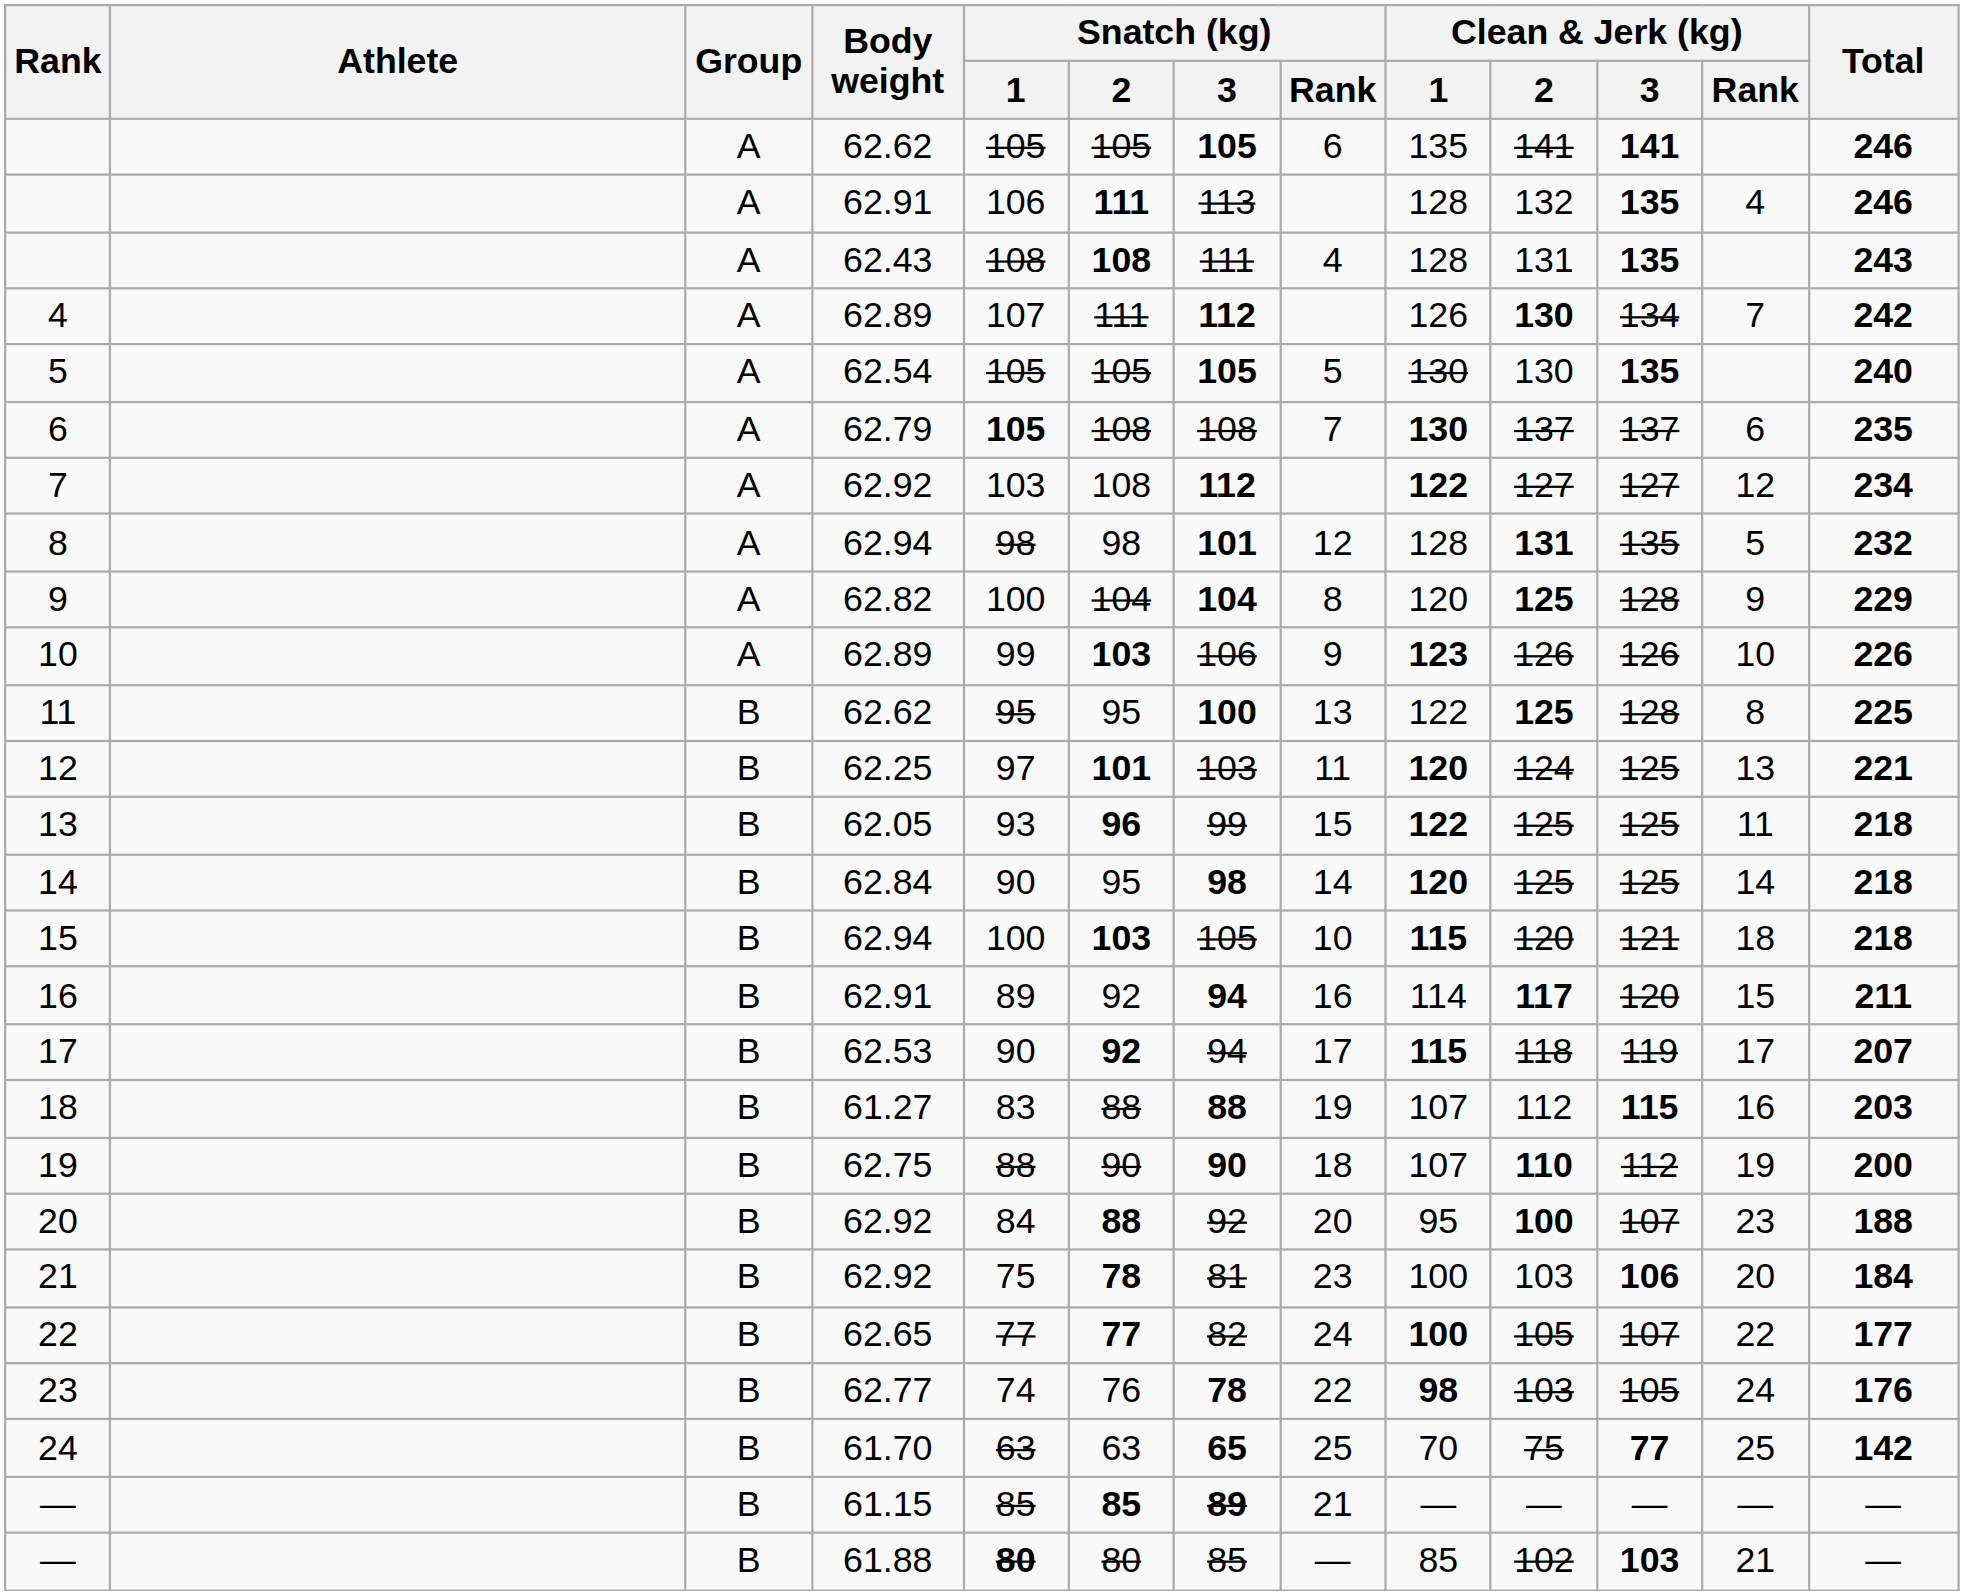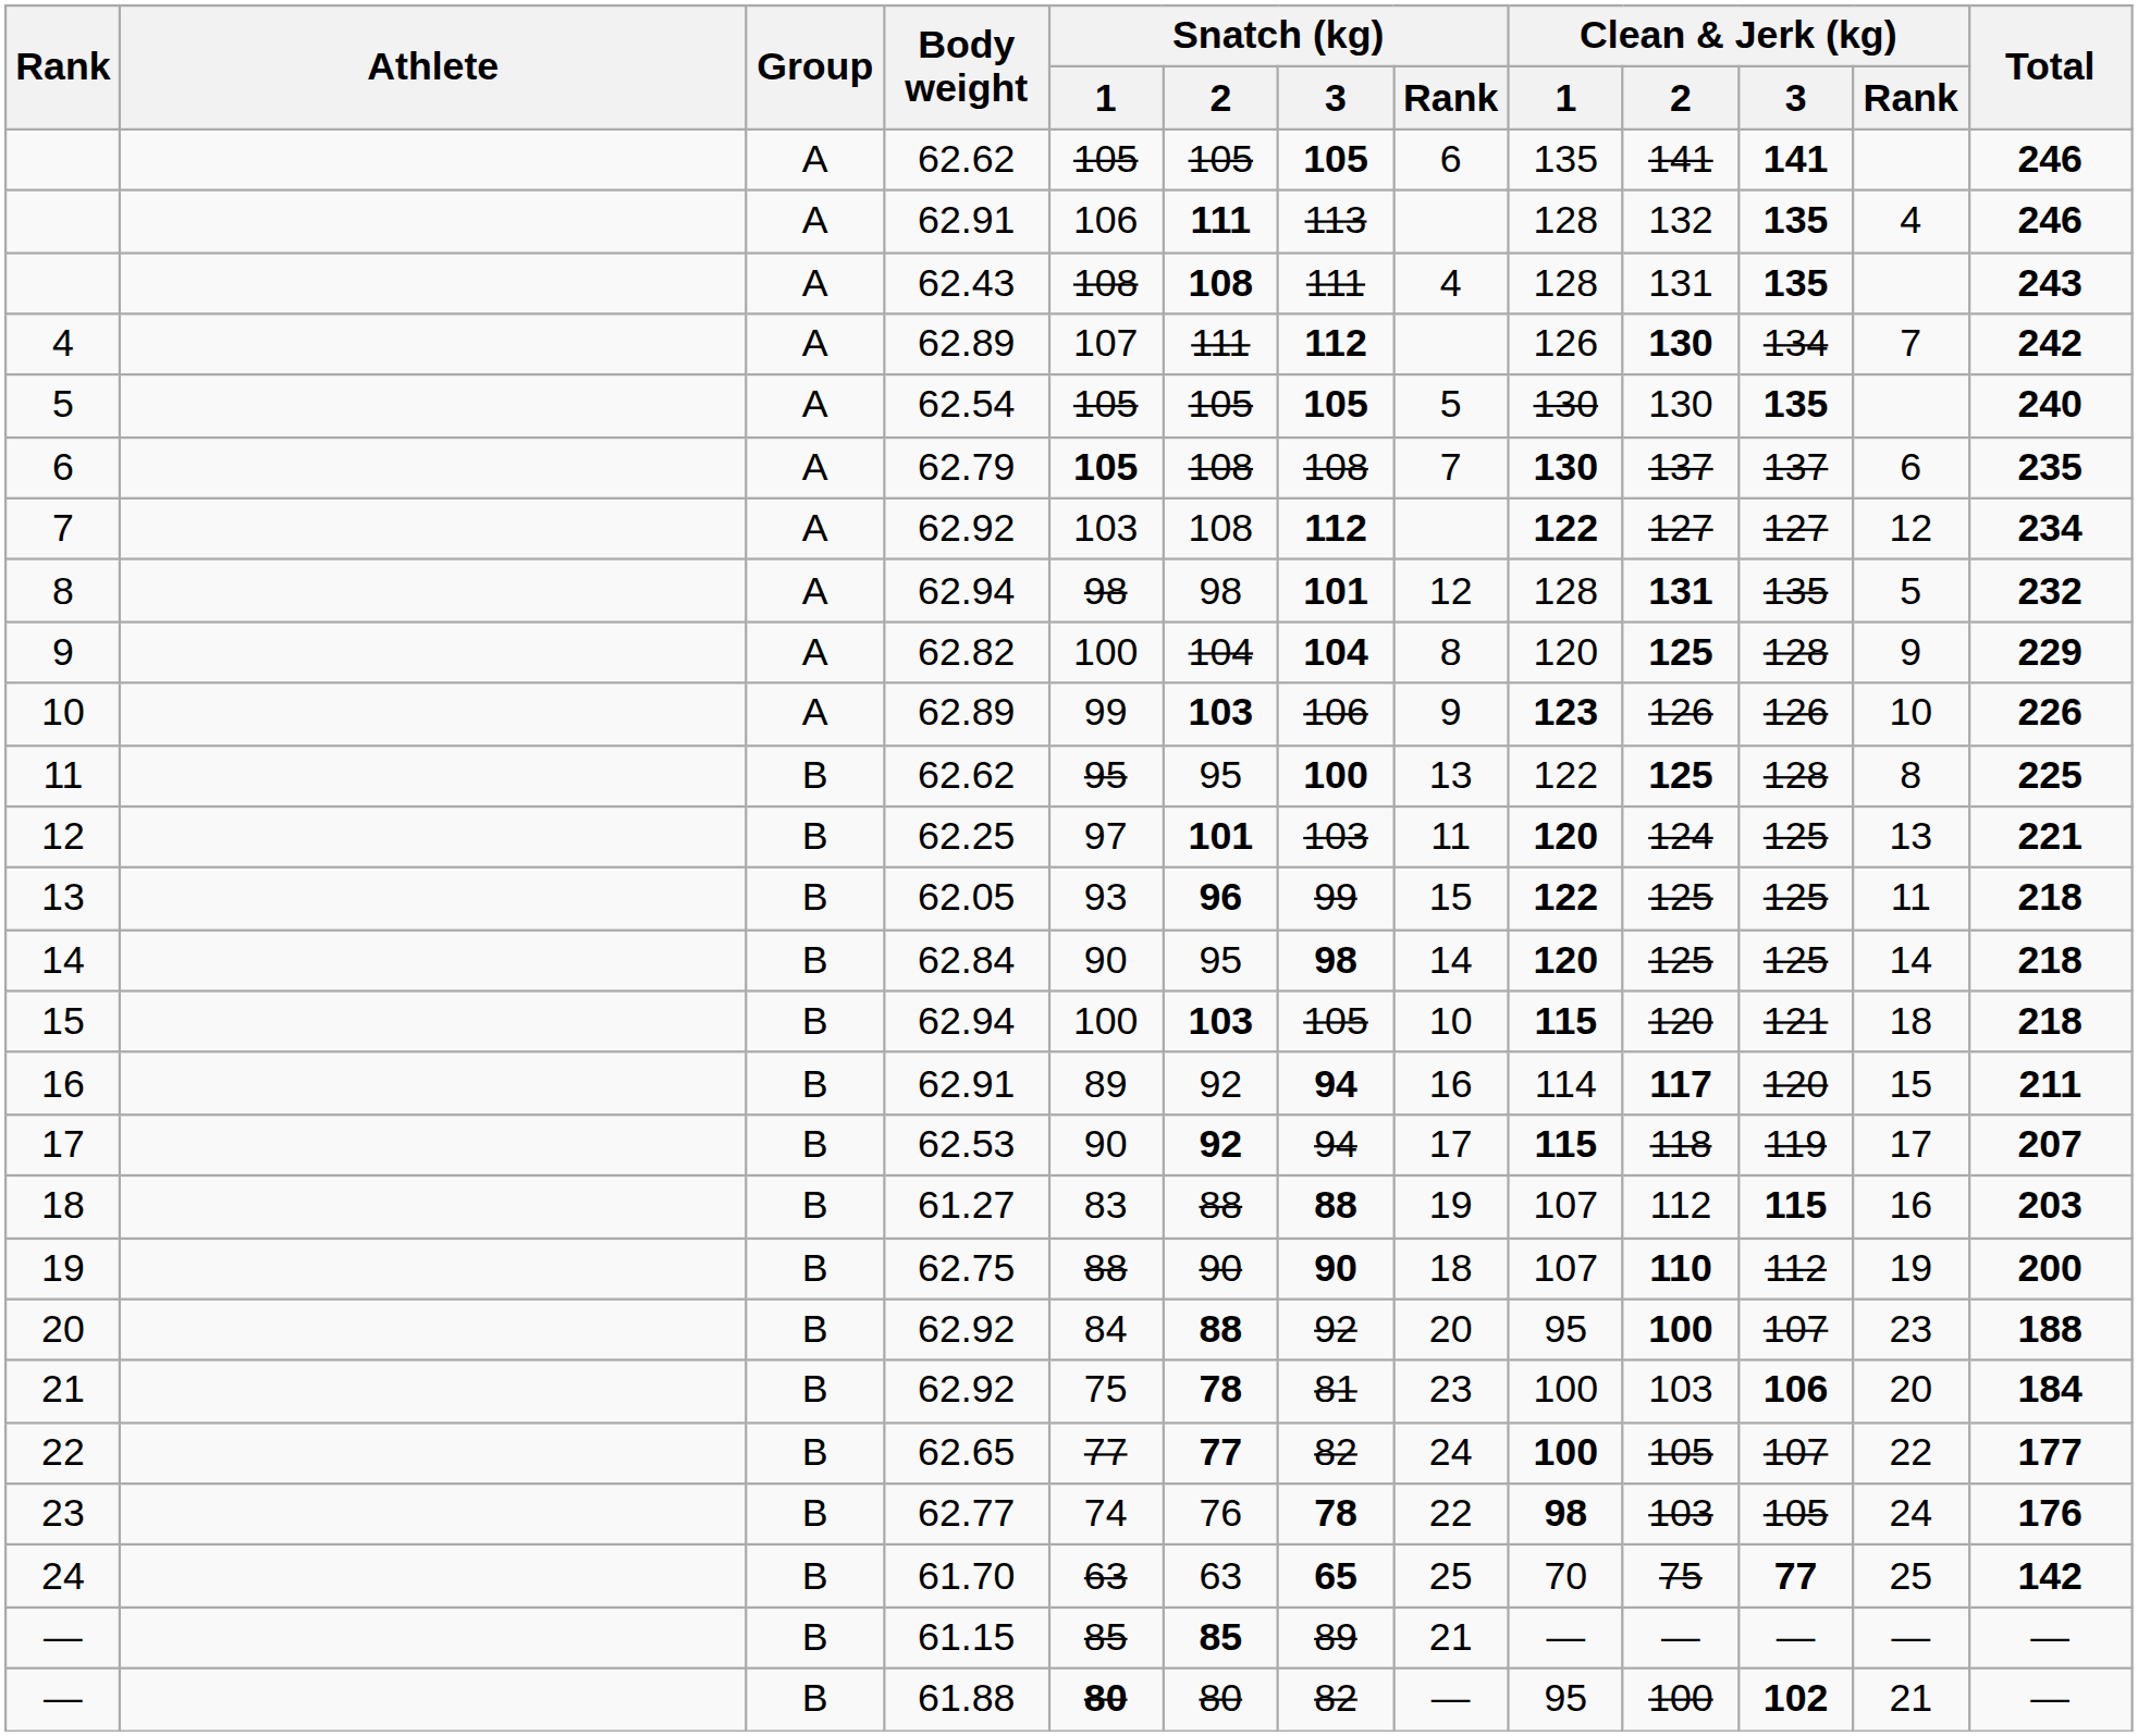 <table class = "wikitable" style="text-align:center;">
 <tr>
 <th rowspan=2 width=40>Rank</th>
 <th rowspan=2 width=250>Athlete</th>
 <th rowspan=2 width=50>Group</th>
 <th rowspan=2 width=60>Body weight</th>
 <th colspan=4>Snatch (kg)</th>
 <th colspan=4>Clean & Jerk (kg)</th>
 <th rowspan=2 width=60>Total</th>
 </tr>
 <tr>
 <th width=40>1</th>
 <th width=40>2</th>
 <th width=40>3</th>
 <th width=40>Rank</th>
 <th width=40>1</th>
 <th width=40>2</th>
 <th width=40>3</th>
 <th width=40>Rank</th>
 </tr>
 <tr>
 <td></td>
 <td align=left></td>
 <td>A</td>
 <td>62.62</td>
 <td><s>105 </s></td>
 <td><s>105 </s></td>
 <td><strong>105</strong></td>
 <td>6</td>
 <td>135</td>
 <td><s>141 </s></td>
 <td><strong>141</strong></td>
 <td></td>
 <td><strong>246</strong></td>
 </tr>
 <tr>
 <td></td>
 <td align=left></td>
 <td>A</td>
 <td>62.91</td>
 <td>106</td>
 <td><strong>111</strong></td>
 <td><s>113 </s></td>
 <td></td>
 <td>128</td>
 <td>132</td>
 <td><strong>135</strong></td>
 <td>4</td>
 <td><strong>246</strong></td>
 </tr>
 <tr>
 <td></td>
 <td align=left></td>
 <td>A</td>
 <td>62.43</td>
 <td><s>108 </s></td>
 <td><strong>108</strong></td>
 <td><s>111 </s></td>
 <td>4</td>
 <td>128</td>
 <td>131</td>
 <td><strong>135</strong></td>
 <td></td>
 <td><strong>243</strong></td>
 </tr>
 <tr>
 <td>4</td>
 <td align=left></td>
 <td>A</td>
 <td>62.89</td>
 <td>107</td>
 <td><s>111 </s></td>
 <td><strong>112</strong></td>
 <td></td>
 <td>126</td>
 <td><strong>130</strong></td>
 <td><s>134 </s></td>
 <td>7</td>
 <td><strong>242</strong></td>
 </tr>
 <tr>
 <td>5</td>
 <td align=left></td>
 <td>A</td>
 <td>62.54</td>
 <td><s>105 </s></td>
 <td><s>105 </s></td>
 <td><strong>105</strong></td>
 <td>5</td>
 <td><s>130 </s></td>
 <td>130</td>
 <td><strong>135</strong></td>
 <td></td>
 <td><strong>240</strong></td>
 </tr>
 <tr>
 <td>6</td>
 <td align=left></td>
 <td>A</td>
 <td>62.79</td>
 <td><strong>105</strong></td>
 <td><s>108 </s></td>
 <td><s>108 </s></td>
 <td>7</td>
 <td><strong>130</strong></td>
 <td><s>137 </s></td>
 <td><s>137 </s></td>
 <td>6</td>
 <td><strong>235</strong></td>
 </tr>
 <tr>
 <td>7</td>
 <td align=left></td>
 <td>A</td>
 <td>62.92</td>
 <td>103</td>
 <td>108</td>
 <td><strong>112</strong></td>
 <td></td>
 <td><strong>122</strong></td>
 <td><s>127 </s></td>
 <td><s>127 </s></td>
 <td>12</td>
 <td><strong>234</strong></td>
 </tr>
 <tr>
 <td>8</td>
 <td align=left></td>
 <td>A</td>
 <td>62.94</td>
 <td><s>98 </s></td>
 <td>98</td>
 <td><strong>101</strong></td>
 <td>12</td>
 <td>128</td>
 <td><strong>131</strong></td>
 <td><s>135 </s></td>
 <td>5</td>
 <td><strong>232</strong></td>
 </tr>
 <tr>
 <td>9</td>
 <td align=left></td>
 <td>A</td>
 <td>62.82</td>
 <td>100</td>
 <td><s>104 </s></td>
 <td><strong>104</strong></td>
 <td>8</td>
 <td>120</td>
 <td><strong>125</strong></td>
 <td><s>128 </s></td>
 <td>9</td>
 <td><strong>229</strong></td>
 </tr>
 <tr>
 <td>10</td>
 <td align=left></td>
 <td>A</td>
 <td>62.89</td>
 <td>99</td>
 <td><strong>103</strong></td>
 <td><s>106 </s></td>
 <td>9</td>
 <td><strong>123</strong></td>
 <td><s>126 </s></td>
 <td><s>126 </s></td>
 <td>10</td>
 <td><strong>226</strong></td>
 </tr>
 <tr>
 <td>11</td>
 <td align=left></td>
 <td>B</td>
 <td>62.62</td>
 <td><s>95 </s></td>
 <td>95</td>
 <td><strong>100</strong></td>
 <td>13</td>
 <td>122</td>
 <td><strong>125</strong></td>
 <td><s>128 </s></td>
 <td>8</td>
 <td><strong>225</strong></td>
 </tr>
 <tr>
 <td>12</td>
 <td align=left></td>
 <td>B</td>
 <td>62.25</td>
 <td>97</td>
 <td><strong>101</strong></td>
 <td><s>103 </s></td>
 <td>11</td>
 <td><strong>120</strong></td>
 <td><s>124 </s></td>
 <td><s>125 </s></td>
 <td>13</td>
 <td><strong>221</strong></td>
 </tr>
 <tr>
 <td>13</td>
 <td align=left></td>
 <td>B</td>
 <td>62.05</td>
 <td>93</td>
 <td><strong>96</strong></td>
 <td><s>99 </s></td>
 <td>15</td>
 <td><strong>122</strong></td>
 <td><s>125 </s></td>
 <td><s>125 </s></td>
 <td>11</td>
 <td><strong>218</strong></td>
 </tr>
 <tr>
 <td>14</td>
 <td align=left></td>
 <td>B</td>
 <td>62.84</td>
 <td>90</td>
 <td>95</td>
 <td><strong>98</strong></td>
 <td>14</td>
 <td><strong>120</strong></td>
 <td><s>125 </s></td>
 <td><s>125 </s></td>
 <td>14</td>
 <td><strong>218</strong></td>
 </tr>
 <tr>
 <td>15</td>
 <td align=left></td>
 <td>B</td>
 <td>62.94</td>
 <td>100</td>
 <td><strong>103</strong></td>
 <td><s>105 </s></td>
 <td>10</td>
 <td><strong>115</strong></td>
 <td><s>120 </s></td>
 <td><s>121 </s></td>
 <td>18</td>
 <td><strong>218</strong></td>
 </tr>
 <tr>
 <td>16</td>
 <td align=left></td>
 <td>B</td>
 <td>62.91</td>
 <td>89</td>
 <td>92</td>
 <td><strong>94</strong></td>
 <td>16</td>
 <td>114</td>
 <td><strong>117</strong></td>
 <td><s>120 </s></td>
 <td>15</td>
 <td><strong>211</strong></td>
 </tr>
 <tr>
 <td>17</td>
 <td align=left></td>
 <td>B</td>
 <td>62.53</td>
 <td>90</td>
 <td><strong>92</strong></td>
 <td><s>94 </s></td>
 <td>17</td>
 <td><strong>115</strong></td>
 <td><s>118 </s></td>
 <td><s>119 </s></td>
 <td>17</td>
 <td><strong>207</strong></td>
 </tr>
 <tr>
 <td>18</td>
 <td align=left></td>
 <td>B</td>
 <td>61.27</td>
 <td>83</td>
 <td><s>88 </s></td>
 <td><strong>88</strong></td>
 <td>19</td>
 <td>107</td>
 <td>112</td>
 <td><strong>115</strong></td>
 <td>16</td>
 <td><strong>203</strong></td>
 </tr>
 <tr>
 <td>19</td>
 <td align=left></td>
 <td>B</td>
 <td>62.75</td>
 <td><s>88 </s></td>
 <td><s>90 </s></td>
 <td><strong>90</strong></td>
 <td>18</td>
 <td>107</td>
 <td><strong>110</strong></td>
 <td><s>112 </s></td>
 <td>19</td>
 <td><strong>200</strong></td>
 </tr>
 <tr>
 <td>20</td>
 <td align=left></td>
 <td>B</td>
 <td>62.92</td>
 <td>84</td>
 <td><strong>88</strong></td>
 <td><s>92 </s></td>
 <td>20</td>
 <td>95</td>
 <td><strong>100</strong></td>
 <td><s>107 </s></td>
 <td>23</td>
 <td><strong>188</strong></td>
 </tr>
 <tr>
 <td>21</td>
 <td align=left></td>
 <td>B</td>
 <td>62.92</td>
 <td>75</td>
 <td><strong>78</strong></td>
 <td><s>81 </s></td>
 <td>23</td>
 <td>100</td>
 <td>103</td>
 <td><strong>106</strong></td>
 <td>20</td>
 <td><strong>184</strong></td>
 </tr>
 <tr>
 <td>22</td>
 <td align=left></td>
 <td>B</td>
 <td>62.65</td>
 <td><s>77 </s></td>
 <td><strong>77</strong></td>
 <td><s>82 </s></td>
 <td>24</td>
 <td><strong>100</strong></td>
 <td><s>105 </s></td>
 <td><s>107 </s></td>
 <td>22</td>
 <td><strong>177</strong></td>
 </tr>
 <tr>
 <td>23</td>
 <td align=left></td>
 <td>B</td>
 <td>62.77</td>
 <td>74</td>
 <td>76</td>
 <td><strong>78</strong></td>
 <td>22</td>
 <td><strong>98</strong></td>
 <td><s>103 </s></td>
 <td><s>105 </s></td>
 <td>24</td>
 <td><strong>176</strong></td>
 </tr>
 <tr>
 <td>24</td>
 <td align=left></td>
 <td>B</td>
 <td>61.70</td>
 <td><s>63 </s></td>
 <td>63</td>
 <td><strong>65</strong></td>
 <td>25</td>
 <td>70</td>
 <td><s>75 </s></td>
 <td><strong>77</strong></td>
 <td>25</td>
 <td><strong>142</strong></td>
 </tr>
 <tr>
 <td>—</td>
 <td align=left></td>
 <td>B</td>
 <td>61.15</td>
 <td><s>85 </s></td>
 <td><strong>85</strong></td>
-<td><strong><s>89 </s></strong></td>
+<td><s>89 </s></td>
 <td>21</td>
 <td>—</td>
 <td>—</td>
 <td>—</td>
 <td>—</td>
 <td>—</td>
 </tr>
 <tr>
 <td>—</td>
 <td align=left></td>
 <td>B</td>
 <td>61.88</td>
 <td><strong><s>80 </s></strong></td>
 <td><s>80 </s></td>
-<td><s>85 </s></td>
+<td><s>82 </s></td>
 <td>—</td>
-<td>85</td>
-<td><s>102 </s></td>
-<td><strong>103</strong></td>
+<td>95</td>
+<td><s>100 </s></td>
+<td><strong>102</strong></td>
 <td>21</td>
 <td>—</td>
 </tr>
 </table>
